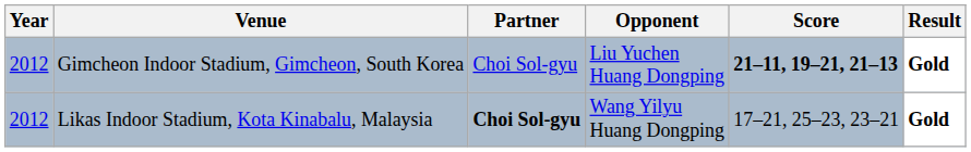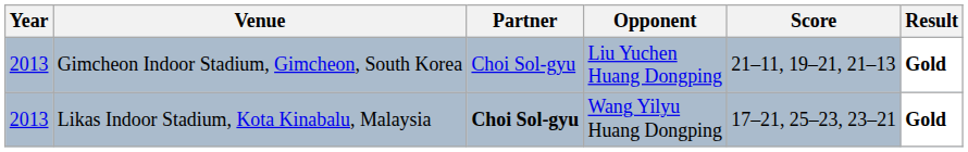 <table class="sortable wikitable" style="font-size: 90%;">
 <tr>
 <th>Year</th>
 <th>Venue</th>
 <th>Partner</th>
 <th>Opponent</th>
 <th>Score</th>
 <th>Result</th>
 </tr>
 <tr style="background:#AABBCC">
-<td align="center"><a href='#'>2012</a></td>
+<td align="center"><a href='#'>2013</a></td>
 <td align="left">Gimcheon Indoor Stadium, <a href='#'>Gimcheon</a>, South Korea</td>
 <td align="left"> <a href='#'>Choi Sol-gyu</a></td>
 <td align="left"> <a href='#'>Liu Yuchen</a><br> <a href='#'>Huang Dongping</a></td>
-<td align="left"><strong>21–11, 19–21, 21–13</strong></td>
+<td align="left">21–11, 19–21, 21–13</td>
 <td style="text-align:left; background:white"> <strong>Gold</strong></td>
 </tr>
 <tr style="background:#AABBCC">
-<td align="center"><a href='#'>2012</a></td>
+<td align="center"><a href='#'>2013</a></td>
 <td align="left">Likas Indoor Stadium, <a href='#'>Kota Kinabalu</a>, Malaysia</td>
 <td align="left"><strong> Choi Sol-gyu</strong></td>
 <td align="left"> <a href='#'>Wang Yilyu</a><br> Huang Dongping</td>
 <td align="left">17–21, 25–23, 23–21</td>
 <td style="text-align:left; background:white"> <strong>Gold</strong></td>
 </tr>
 </table>
